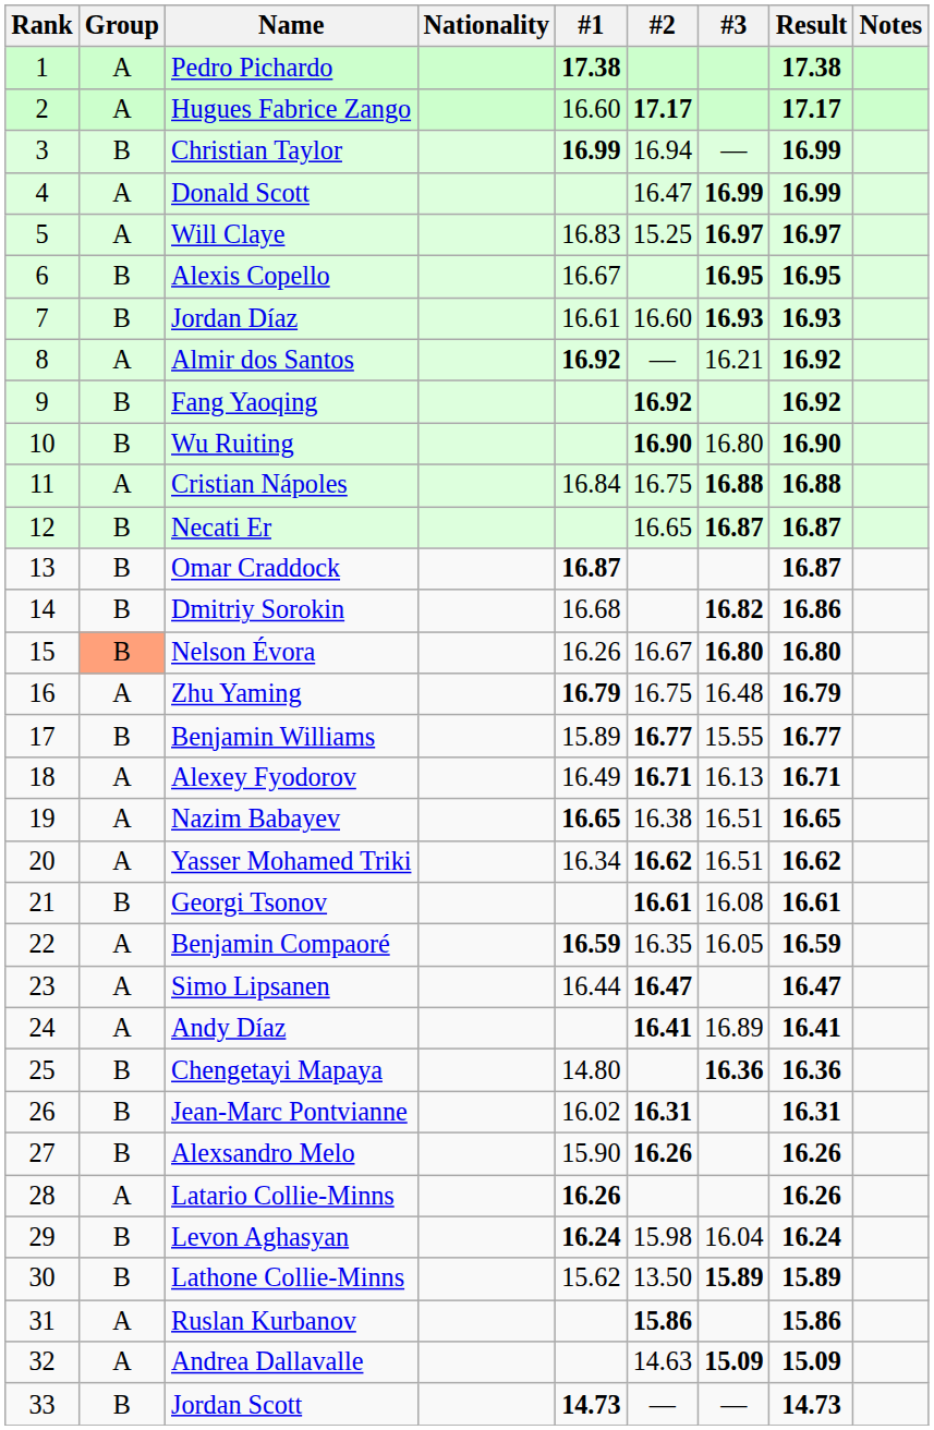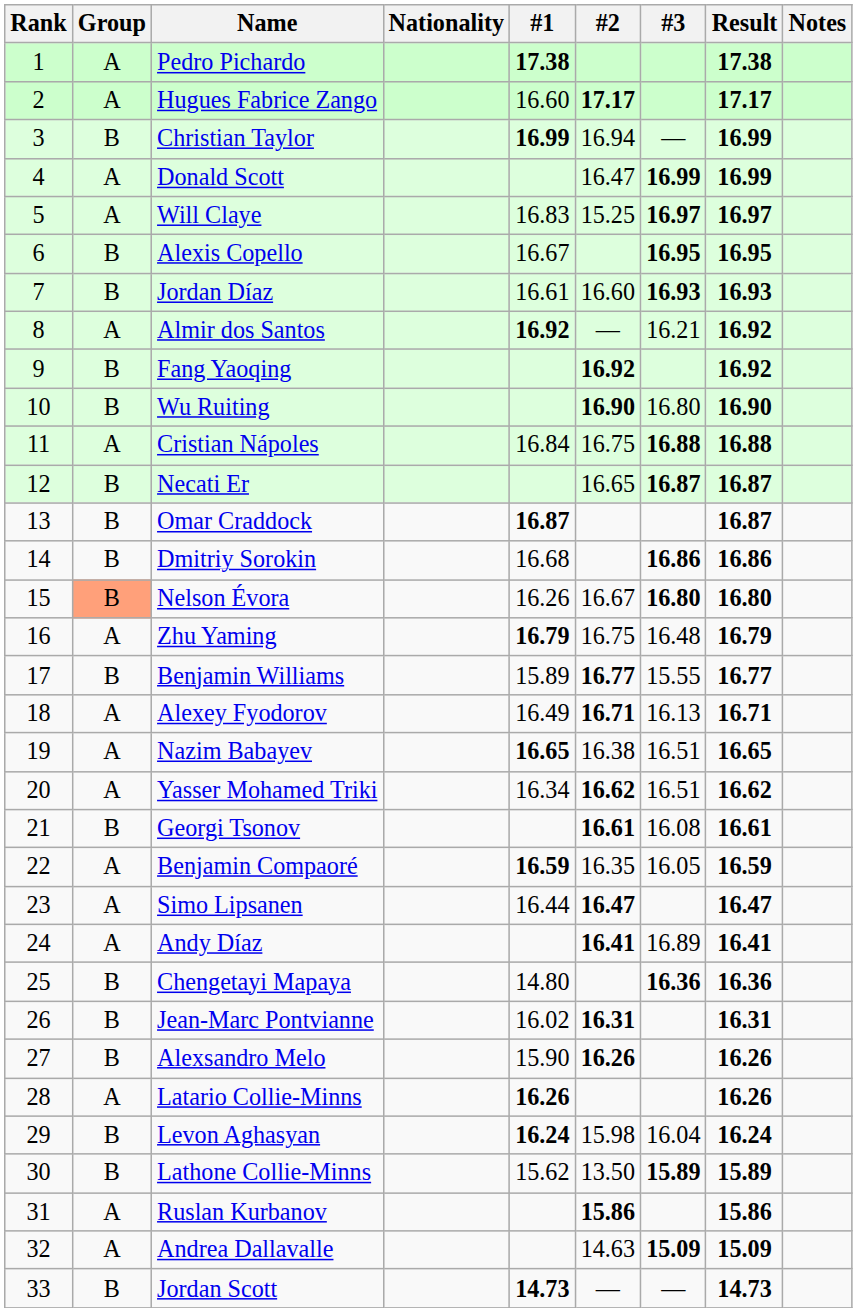 <table class="wikitable sortable" style="text-align:center">
 <tr>
 <th>Rank</th>
 <th>Group</th>
 <th>Name</th>
 <th>Nationality</th>
 <th>#1</th>
 <th>#2</th>
 <th>#3</th>
 <th>Result</th>
 <th>Notes</th>
 </tr>
 <tr bgcolor=ccffcc>
 <td>1</td>
 <td>A</td>
 <td align=left><a href='#'>Pedro Pichardo</a></td>
 <td align="left"></td>
 <td><strong>17.38</strong></td>
 <td></td>
 <td></td>
 <td><strong>17.38</strong></td>
 <td></td>
 </tr>
 <tr bgcolor=ccffcc>
 <td>2</td>
 <td>A</td>
 <td align=left><a href='#'>Hugues Fabrice Zango</a></td>
 <td align=left></td>
 <td>16.60</td>
 <td><strong>17.17</strong></td>
 <td></td>
 <td><strong>17.17</strong></td>
 <td></td>
 </tr>
 <tr bgcolor=ddffdd>
 <td>3</td>
 <td>B</td>
 <td align=left><a href='#'>Christian Taylor</a></td>
 <td align=left></td>
 <td><strong>16.99</strong></td>
 <td>16.94</td>
 <td>—</td>
 <td><strong>16.99</strong></td>
 <td></td>
 </tr>
 <tr bgcolor=ddffdd>
 <td>4</td>
 <td>A</td>
 <td align=left><a href='#'>Donald Scott</a></td>
 <td align=left></td>
 <td></td>
 <td>16.47</td>
 <td><strong>16.99</strong></td>
 <td><strong>16.99</strong></td>
 <td></td>
 </tr>
 <tr bgcolor=ddffdd>
 <td>5</td>
 <td>A</td>
 <td align=left><a href='#'>Will Claye</a></td>
 <td align=left></td>
 <td>16.83</td>
 <td>15.25</td>
 <td><strong>16.97</strong></td>
 <td><strong>16.97</strong></td>
 <td></td>
 </tr>
 <tr bgcolor=ddffdd>
 <td>6</td>
 <td>B</td>
 <td align=left><a href='#'>Alexis Copello</a></td>
 <td align=left></td>
 <td>16.67</td>
 <td></td>
 <td><strong>16.95</strong></td>
 <td><strong>16.95</strong></td>
 <td></td>
 </tr>
 <tr bgcolor=ddffdd>
 <td>7</td>
 <td>B</td>
 <td align=left><a href='#'>Jordan Díaz</a></td>
 <td align=left></td>
 <td>16.61</td>
 <td>16.60</td>
 <td><strong>16.93</strong></td>
 <td><strong>16.93</strong></td>
 <td></td>
 </tr>
 <tr bgcolor=ddffdd>
 <td>8</td>
 <td>A</td>
 <td align=left><a href='#'>Almir dos Santos</a></td>
 <td align=left></td>
 <td><strong>16.92</strong></td>
 <td>—</td>
 <td>16.21</td>
 <td><strong>16.92</strong></td>
 <td></td>
 </tr>
 <tr bgcolor=ddffdd>
 <td>9</td>
 <td>B</td>
 <td align=left><a href='#'>Fang Yaoqing</a></td>
 <td align=left></td>
 <td></td>
 <td><strong>16.92</strong></td>
 <td></td>
 <td><strong>16.92</strong></td>
 <td></td>
 </tr>
 <tr bgcolor=ddffdd>
 <td>10</td>
 <td>B</td>
 <td align=left><a href='#'>Wu Ruiting</a></td>
 <td align=left></td>
 <td></td>
 <td><strong>16.90</strong></td>
 <td>16.80</td>
 <td><strong>16.90</strong></td>
 <td></td>
 </tr>
 <tr bgcolor=ddffdd>
 <td>11</td>
 <td>A</td>
 <td align=left><a href='#'>Cristian Nápoles</a></td>
 <td align=left></td>
 <td>16.84</td>
 <td>16.75</td>
 <td><strong>16.88</strong></td>
 <td><strong>16.88</strong></td>
 <td></td>
 </tr>
 <tr bgcolor=ddffdd>
 <td>12</td>
 <td>B</td>
 <td align=left><a href='#'>Necati Er</a></td>
 <td align=left></td>
 <td></td>
 <td>16.65</td>
 <td><strong>16.87</strong></td>
 <td><strong>16.87</strong></td>
 <td></td>
 </tr>
 <tr>
 <td>13</td>
 <td>B</td>
 <td align=left><a href='#'>Omar Craddock</a></td>
 <td align=left></td>
 <td><strong>16.87</strong></td>
 <td></td>
 <td></td>
 <td><strong>16.87</strong></td>
 <td></td>
 </tr>
 <tr>
 <td>14</td>
 <td>B</td>
 <td align=left><a href='#'>Dmitriy Sorokin</a></td>
 <td align=left></td>
 <td>16.68</td>
 <td></td>
-<td><strong>16.82</strong></td>
+<td><strong>16.86</strong></td>
 <td><strong>16.86</strong></td>
 <td></td>
 </tr>
 <tr>
 <td>15</td>
 <td style="background: lightsalmon;">B</td>
 <td align=left><a href='#'>Nelson Évora</a></td>
 <td align=left></td>
 <td>16.26</td>
 <td>16.67</td>
 <td><strong>16.80</strong></td>
 <td><strong>16.80</strong></td>
 <td></td>
 </tr>
 <tr>
 <td>16</td>
 <td>A</td>
 <td align=left><a href='#'>Zhu Yaming</a></td>
 <td align=left></td>
 <td><strong>16.79</strong></td>
 <td>16.75</td>
 <td>16.48</td>
 <td><strong>16.79</strong></td>
 <td></td>
 </tr>
 <tr>
 <td>17</td>
 <td>B</td>
 <td align=left><a href='#'>Benjamin Williams</a></td>
 <td align=left></td>
 <td>15.89</td>
 <td><strong>16.77</strong></td>
 <td>15.55</td>
 <td><strong>16.77</strong></td>
 <td></td>
 </tr>
 <tr>
 <td>18</td>
 <td>A</td>
 <td align=left><a href='#'>Alexey Fyodorov</a></td>
 <td align=left></td>
 <td>16.49</td>
 <td><strong>16.71</strong></td>
 <td>16.13</td>
 <td><strong>16.71</strong></td>
 <td></td>
 </tr>
 <tr>
 <td>19</td>
 <td>A</td>
 <td align=left><a href='#'>Nazim Babayev</a></td>
 <td align=left></td>
 <td><strong>16.65</strong></td>
 <td>16.38</td>
 <td>16.51</td>
 <td><strong>16.65</strong></td>
 <td></td>
 </tr>
 <tr>
 <td>20</td>
 <td>A</td>
 <td align=left><a href='#'>Yasser Mohamed Triki</a></td>
 <td align=left></td>
 <td>16.34</td>
 <td><strong>16.62</strong></td>
 <td>16.51</td>
 <td><strong>16.62</strong></td>
 <td></td>
 </tr>
 <tr>
 <td>21</td>
 <td>B</td>
 <td align=left><a href='#'>Georgi Tsonov</a></td>
 <td align=left></td>
 <td></td>
 <td><strong>16.61</strong></td>
 <td>16.08</td>
 <td><strong>16.61</strong></td>
 <td></td>
 </tr>
 <tr>
 <td>22</td>
 <td>A</td>
 <td align=left><a href='#'>Benjamin Compaoré</a></td>
 <td align=left></td>
 <td><strong>16.59</strong></td>
 <td>16.35</td>
 <td>16.05</td>
 <td><strong>16.59</strong></td>
 <td></td>
 </tr>
 <tr>
 <td>23</td>
 <td>A</td>
 <td align=left><a href='#'>Simo Lipsanen</a></td>
 <td align=left></td>
 <td>16.44</td>
 <td><strong>16.47</strong></td>
 <td></td>
 <td><strong>16.47</strong></td>
 <td></td>
 </tr>
 <tr>
 <td>24</td>
 <td>A</td>
 <td align=left><a href='#'>Andy Díaz</a></td>
 <td align=left></td>
 <td></td>
 <td><strong>16.41</strong></td>
 <td>16.89</td>
 <td><strong>16.41</strong></td>
 <td></td>
 </tr>
 <tr>
 <td>25</td>
 <td>B</td>
 <td align=left><a href='#'>Chengetayi Mapaya</a></td>
 <td align=left></td>
 <td>14.80</td>
 <td></td>
 <td><strong>16.36</strong></td>
 <td><strong>16.36</strong></td>
 <td></td>
 </tr>
 <tr>
 <td>26</td>
 <td>B</td>
 <td align=left><a href='#'>Jean-Marc Pontvianne</a></td>
 <td align=left></td>
 <td>16.02</td>
 <td><strong>16.31</strong></td>
 <td></td>
 <td><strong>16.31</strong></td>
 <td></td>
 </tr>
 <tr>
 <td>27</td>
 <td>B</td>
 <td align=left><a href='#'>Alexsandro Melo</a></td>
 <td align=left></td>
 <td>15.90</td>
 <td><strong>16.26</strong></td>
 <td></td>
 <td><strong>16.26</strong></td>
 <td></td>
 </tr>
 <tr>
 <td>28</td>
 <td>A</td>
 <td align=left><a href='#'>Latario Collie-Minns</a></td>
 <td align=left></td>
 <td><strong>16.26</strong></td>
 <td></td>
 <td></td>
 <td><strong>16.26</strong></td>
 <td></td>
 </tr>
 <tr>
 <td>29</td>
 <td>B</td>
 <td align=left><a href='#'>Levon Aghasyan</a></td>
 <td align=left></td>
 <td><strong>16.24</strong></td>
 <td>15.98</td>
 <td>16.04</td>
 <td><strong>16.24</strong></td>
 <td></td>
 </tr>
 <tr>
 <td>30</td>
 <td>B</td>
 <td align=left><a href='#'>Lathone Collie-Minns</a></td>
 <td align=left></td>
 <td>15.62</td>
 <td>13.50</td>
 <td><strong>15.89</strong></td>
 <td><strong>15.89</strong></td>
 <td></td>
 </tr>
 <tr>
 <td>31</td>
 <td>A</td>
 <td align=left><a href='#'>Ruslan Kurbanov</a></td>
 <td align=left></td>
 <td></td>
 <td><strong>15.86</strong></td>
 <td></td>
 <td><strong>15.86</strong></td>
 <td></td>
 </tr>
 <tr>
 <td>32</td>
 <td>A</td>
 <td align=left><a href='#'>Andrea Dallavalle</a></td>
 <td align=left></td>
 <td></td>
 <td>14.63</td>
 <td><strong>15.09</strong></td>
 <td><strong>15.09</strong></td>
 <td></td>
 </tr>
 <tr>
 <td>33</td>
 <td>B</td>
 <td align=left><a href='#'>Jordan Scott</a></td>
 <td align=left></td>
 <td><strong>14.73</strong></td>
 <td>—</td>
 <td>—</td>
 <td><strong>14.73</strong></td>
 <td></td>
 </tr>
 </table>
